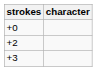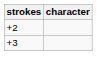 <table class="wikitable">
 <tr>
 <th>strokes</th>
 <th>character</th>
-</tr>
-<tr --->
-<td>+0</td>
-<td style="font-size: large;"></td>
 </tr>
 <tr --->
 <td>+2</td>
 <td style="font-size: large;">  </td>
 </tr>
 <tr --->
 <td>+3</td>
 <td style="font-size: large;"></td>
 </tr>
 </table>
